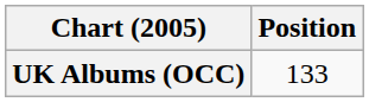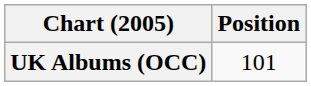 <table class="wikitable plainrowheaders">
 <tr>
 <th>Chart (2005)</th>
 <th>Position</th>
 </tr>
 <tr>
 <th scope="row">UK Albums (OCC)</th>
-<td style="text-align:center;">133</td>
+<td style="text-align:center;">101</td>
 </tr>
 </table>
